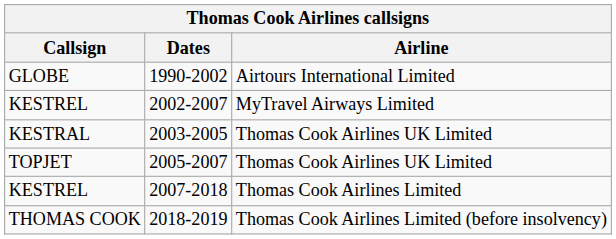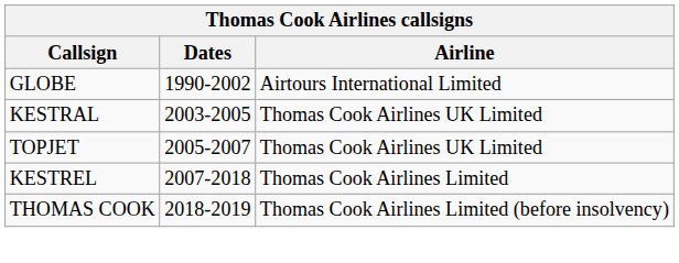 <table class="wikitable">
 <tr>
 <th colspan=3>Thomas Cook Airlines callsigns</th>
 </tr>
 <tr>
 <th>Callsign</th>
 <th>Dates</th>
 <th>Airline</th>
 </tr>
 <tr>
 <td>GLOBE</td>
 <td>1990-2002</td>
 <td>Airtours International Limited</td>
-</tr>
-<tr>
-<td>KESTREL</td>
-<td>2002-2007</td>
-<td>MyTravel Airways Limited</td>
 </tr>
 <tr>
 <td>KESTRAL</td>
 <td>2003-2005</td>
 <td>Thomas Cook Airlines UK Limited</td>
 </tr>
 <tr>
 <td>TOPJET</td>
 <td>2005-2007</td>
 <td>Thomas Cook Airlines UK Limited</td>
 </tr>
 <tr>
 <td>KESTREL</td>
 <td>2007-2018</td>
 <td>Thomas Cook Airlines Limited</td>
 </tr>
 <tr>
 <td>THOMAS COOK</td>
 <td>2018-2019</td>
 <td>Thomas Cook Airlines Limited (before insolvency)</td>
 </tr>
 </table>
